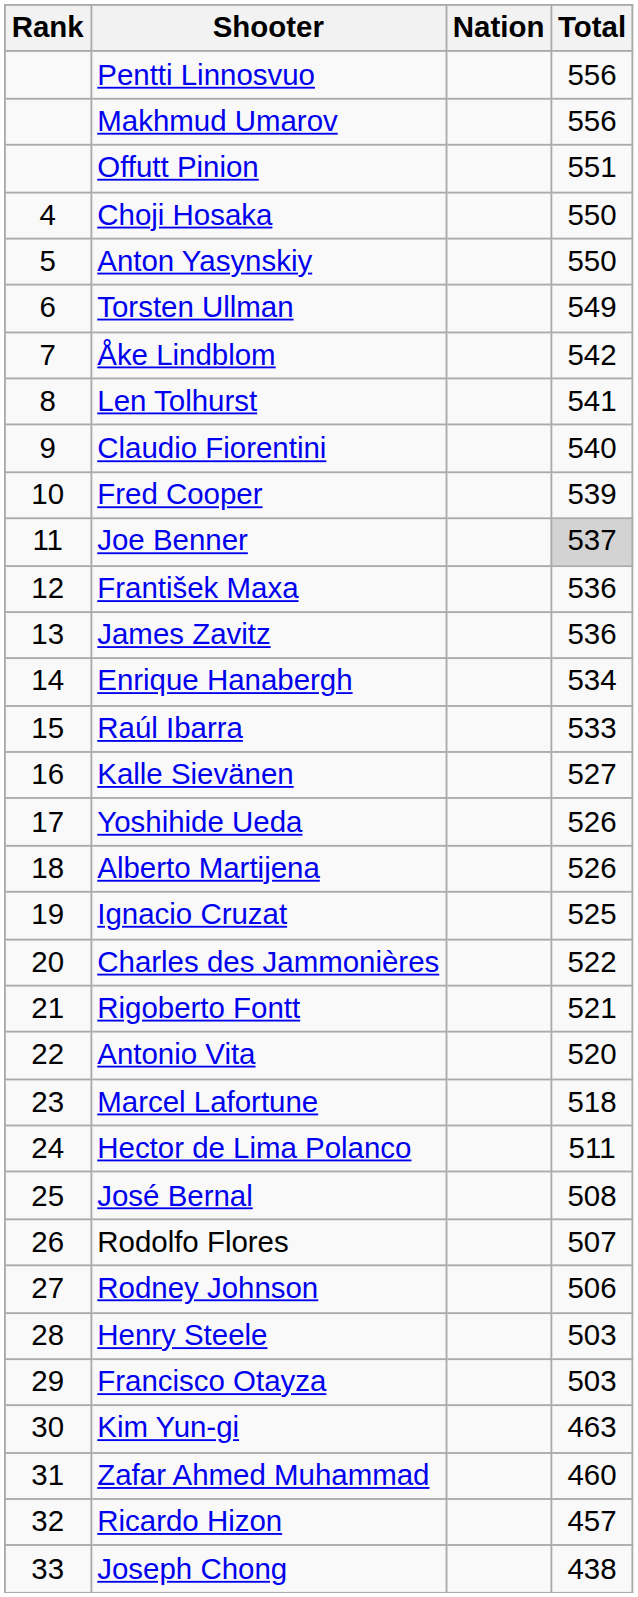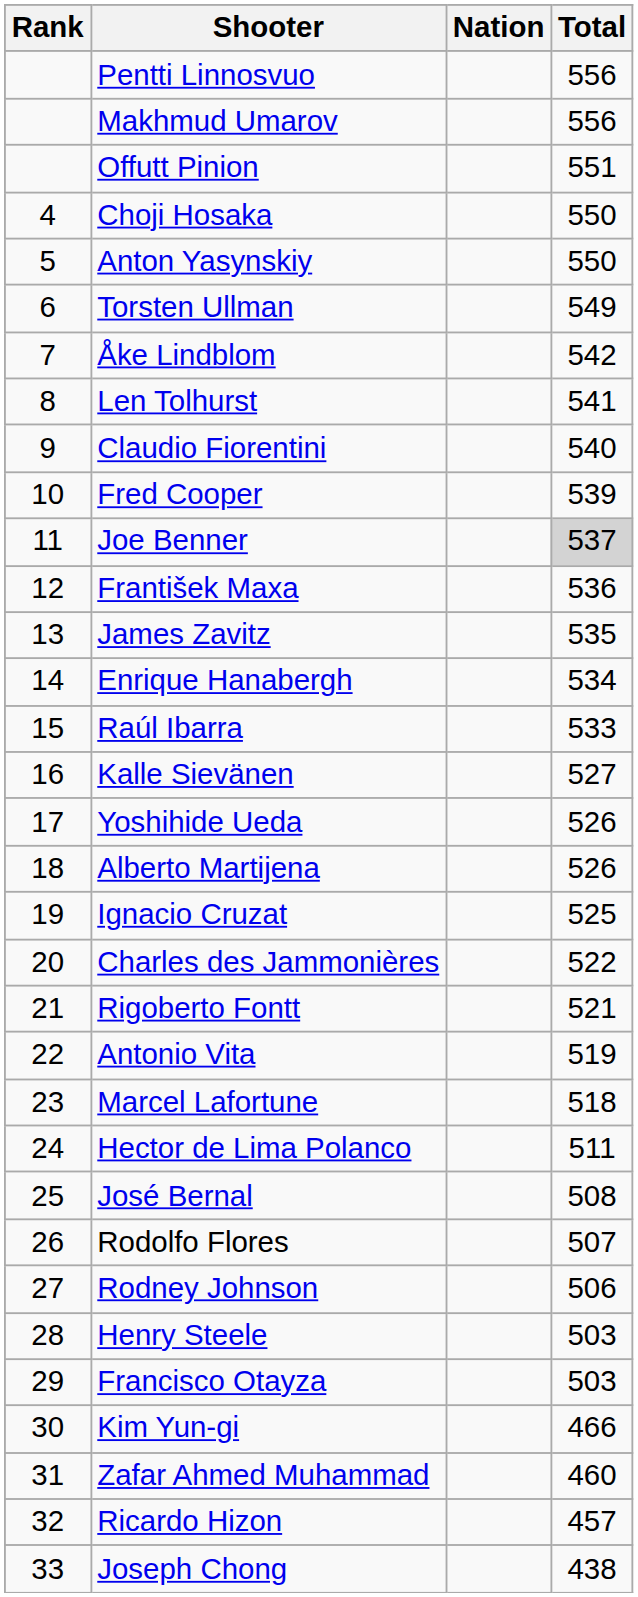 <table class="wikitable sortable" style="text-align:center">
 <tr>
 <th>Rank</th>
 <th>Shooter</th>
 <th>Nation</th>
 <th>Total</th>
 </tr>
 <tr>
 <td></td>
 <td align=left><a href='#'>Pentti Linnosvuo</a></td>
 <td align=left></td>
 <td>556</td>
 </tr>
 <tr>
 <td></td>
 <td align=left><a href='#'>Makhmud Umarov</a></td>
 <td align=left></td>
 <td>556</td>
 </tr>
 <tr>
 <td></td>
 <td align=left><a href='#'>Offutt Pinion</a></td>
 <td align=left></td>
 <td>551</td>
 </tr>
 <tr>
 <td>4</td>
 <td align=left><a href='#'>Choji Hosaka</a></td>
 <td align=left></td>
 <td>550</td>
 </tr>
 <tr>
 <td>5</td>
 <td align=left><a href='#'>Anton Yasynskiy</a></td>
 <td align=left></td>
 <td>550</td>
 </tr>
 <tr>
 <td>6</td>
 <td align=left><a href='#'>Torsten Ullman</a></td>
 <td align=left></td>
 <td>549</td>
 </tr>
 <tr>
 <td>7</td>
 <td align=left><a href='#'>Åke Lindblom</a></td>
 <td align=left></td>
 <td>542</td>
 </tr>
 <tr>
 <td>8</td>
 <td align=left><a href='#'>Len Tolhurst</a></td>
 <td align=left></td>
 <td>541</td>
 </tr>
 <tr>
 <td>9</td>
 <td align=left><a href='#'>Claudio Fiorentini</a></td>
 <td align=left></td>
 <td>540</td>
 </tr>
 <tr>
 <td>10</td>
 <td align=left><a href='#'>Fred Cooper</a></td>
 <td align=left></td>
 <td>539</td>
 </tr>
 <tr>
 <td>11</td>
 <td align=left><a href='#'>Joe Benner</a></td>
 <td align=left></td>
 <td style="background: lightgrey;">537</td>
 </tr>
 <tr>
 <td>12</td>
 <td align=left><a href='#'>František Maxa</a></td>
 <td align=left></td>
 <td>536</td>
 </tr>
 <tr>
 <td>13</td>
 <td align=left><a href='#'>James Zavitz</a></td>
 <td align=left></td>
-<td>536</td>
+<td>535</td>
 </tr>
 <tr>
 <td>14</td>
 <td align=left><a href='#'>Enrique Hanabergh</a></td>
 <td align=left></td>
 <td>534</td>
 </tr>
 <tr>
 <td>15</td>
 <td align=left><a href='#'>Raúl Ibarra</a></td>
 <td align=left></td>
 <td>533</td>
 </tr>
 <tr>
 <td>16</td>
 <td align=left><a href='#'>Kalle Sievänen</a></td>
 <td align=left></td>
 <td>527</td>
 </tr>
 <tr>
 <td>17</td>
 <td align=left><a href='#'>Yoshihide Ueda</a></td>
 <td align=left></td>
 <td>526</td>
 </tr>
 <tr>
 <td>18</td>
 <td align=left><a href='#'>Alberto Martijena</a></td>
 <td align=left></td>
 <td>526</td>
 </tr>
 <tr>
 <td>19</td>
 <td align=left><a href='#'>Ignacio Cruzat</a></td>
 <td align=left></td>
 <td>525</td>
 </tr>
 <tr>
 <td>20</td>
 <td align=left><a href='#'>Charles des Jammonières</a></td>
 <td align=left></td>
 <td>522</td>
 </tr>
 <tr>
 <td>21</td>
 <td align=left><a href='#'>Rigoberto Fontt</a></td>
 <td align=left></td>
 <td>521</td>
 </tr>
 <tr>
 <td>22</td>
 <td align=left><a href='#'>Antonio Vita</a></td>
 <td align=left></td>
-<td>520</td>
+<td>519</td>
 </tr>
 <tr>
 <td>23</td>
 <td align=left><a href='#'>Marcel Lafortune</a></td>
 <td align=left></td>
 <td>518</td>
 </tr>
 <tr>
 <td>24</td>
 <td align=left><a href='#'>Hector de Lima Polanco</a></td>
 <td align=left></td>
 <td>511</td>
 </tr>
 <tr>
 <td>25</td>
 <td align=left><a href='#'>José Bernal</a></td>
 <td align=left></td>
 <td>508</td>
 </tr>
 <tr>
 <td>26</td>
 <td align=left>Rodolfo Flores</td>
 <td align=left></td>
 <td>507</td>
 </tr>
 <tr>
 <td>27</td>
 <td align=left><a href='#'>Rodney Johnson</a></td>
 <td align=left></td>
 <td>506</td>
 </tr>
 <tr>
 <td>28</td>
 <td align=left><a href='#'>Henry Steele</a></td>
 <td align=left></td>
 <td>503</td>
 </tr>
 <tr>
 <td>29</td>
 <td align=left><a href='#'>Francisco Otayza</a></td>
 <td align=left></td>
 <td>503</td>
 </tr>
 <tr>
 <td>30</td>
 <td align=left><a href='#'>Kim Yun-gi</a></td>
 <td align=left></td>
-<td>463</td>
+<td>466</td>
 </tr>
 <tr>
 <td>31</td>
 <td align=left><a href='#'>Zafar Ahmed Muhammad</a></td>
 <td align=left></td>
 <td>460</td>
 </tr>
 <tr>
 <td>32</td>
 <td align=left><a href='#'>Ricardo Hizon</a></td>
 <td align=left></td>
 <td>457</td>
 </tr>
 <tr>
 <td>33</td>
 <td align=left><a href='#'>Joseph Chong</a></td>
 <td align=left></td>
 <td>438</td>
 </tr>
 </table>
